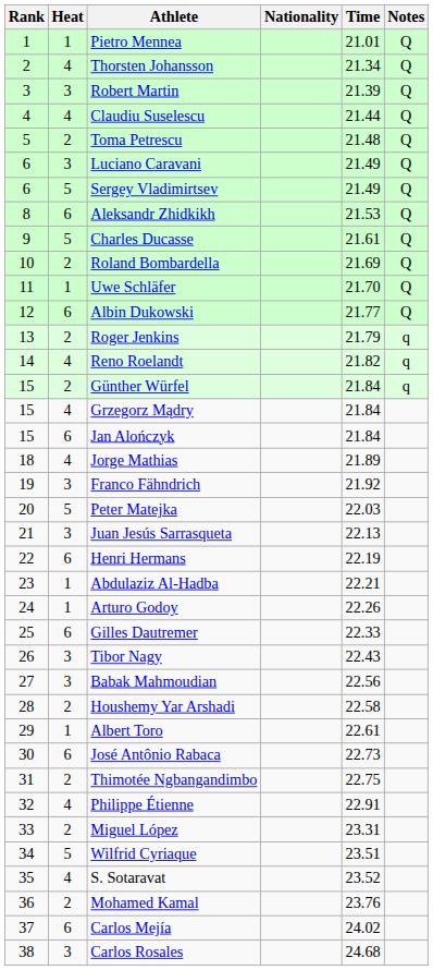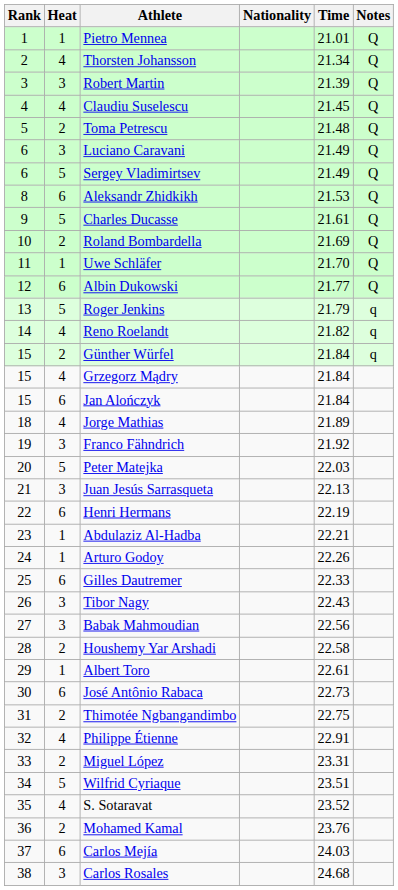 <table class="wikitable sortable" style="text-align:center">
 <tr>
 <th>Rank</th>
 <th>Heat</th>
 <th>Athlete</th>
 <th>Nationality</th>
 <th>Time</th>
 <th>Notes</th>
 </tr>
 <tr bgcolor=ccffcc>
 <td>1</td>
 <td>1</td>
 <td align=left><a href='#'>Pietro Mennea</a></td>
 <td align=left></td>
 <td>21.01</td>
 <td>Q</td>
 </tr>
 <tr bgcolor=ccffcc>
 <td>2</td>
 <td>4</td>
 <td align=left><a href='#'>Thorsten Johansson</a></td>
 <td align=left></td>
 <td>21.34</td>
 <td>Q</td>
 </tr>
 <tr bgcolor=ccffcc>
 <td>3</td>
 <td>3</td>
 <td align=left><a href='#'>Robert Martin</a></td>
 <td align=left></td>
 <td>21.39</td>
 <td>Q</td>
 </tr>
 <tr bgcolor=ccffcc>
 <td>4</td>
 <td>4</td>
 <td align=left><a href='#'>Claudiu Suselescu</a></td>
 <td align=left></td>
-<td>21.44</td>
+<td>21.45</td>
 <td>Q</td>
 </tr>
 <tr bgcolor=ccffcc>
 <td>5</td>
 <td>2</td>
 <td align=left><a href='#'>Toma Petrescu</a></td>
 <td align=left></td>
 <td>21.48</td>
 <td>Q</td>
 </tr>
 <tr bgcolor=ccffcc>
 <td>6</td>
 <td>3</td>
 <td align=left><a href='#'>Luciano Caravani</a></td>
 <td align=left></td>
 <td>21.49</td>
 <td>Q</td>
 </tr>
 <tr bgcolor=ccffcc>
 <td>6</td>
 <td>5</td>
 <td align=left><a href='#'>Sergey Vladimirtsev</a></td>
 <td align=left></td>
 <td>21.49</td>
 <td>Q</td>
 </tr>
 <tr bgcolor=ccffcc>
 <td>8</td>
 <td>6</td>
 <td align=left><a href='#'>Aleksandr Zhidkikh</a></td>
 <td align=left></td>
 <td>21.53</td>
 <td>Q</td>
 </tr>
 <tr bgcolor=ccffcc>
 <td>9</td>
 <td>5</td>
 <td align=left><a href='#'>Charles Ducasse</a></td>
 <td align=left></td>
 <td>21.61</td>
 <td>Q</td>
 </tr>
 <tr bgcolor=ccffcc>
 <td>10</td>
 <td>2</td>
 <td align=left><a href='#'>Roland Bombardella</a></td>
 <td align=left></td>
 <td>21.69</td>
 <td>Q</td>
 </tr>
 <tr bgcolor=ccffcc>
 <td>11</td>
 <td>1</td>
 <td align=left><a href='#'>Uwe Schläfer</a></td>
 <td align=left></td>
 <td>21.70</td>
 <td>Q</td>
 </tr>
 <tr bgcolor=ccffcc>
 <td>12</td>
 <td>6</td>
 <td align=left><a href='#'>Albin Dukowski</a></td>
 <td align=left></td>
 <td>21.77</td>
 <td>Q</td>
 </tr>
 <tr bgcolor=ddffdd>
 <td>13</td>
-<td>2</td>
+<td>5</td>
 <td align=left><a href='#'>Roger Jenkins</a></td>
 <td align=left></td>
 <td>21.79</td>
 <td>q</td>
 </tr>
 <tr bgcolor=ddffdd>
 <td>14</td>
 <td>4</td>
 <td align=left><a href='#'>Reno Roelandt</a></td>
 <td align=left></td>
 <td>21.82</td>
 <td>q</td>
 </tr>
 <tr bgcolor=ddffdd>
 <td>15</td>
 <td>2</td>
 <td align=left><a href='#'>Günther Würfel</a></td>
 <td align=left></td>
 <td>21.84</td>
 <td>q</td>
 </tr>
 <tr>
 <td>15</td>
 <td>4</td>
 <td align=left><a href='#'>Grzegorz Mądry</a></td>
 <td align=left></td>
 <td>21.84</td>
 <td></td>
 </tr>
 <tr>
 <td>15</td>
 <td>6</td>
 <td align=left><a href='#'>Jan Alończyk</a></td>
 <td align=left></td>
 <td>21.84</td>
 <td></td>
 </tr>
 <tr>
 <td>18</td>
 <td>4</td>
 <td align=left><a href='#'>Jorge Mathias</a></td>
 <td align=left></td>
 <td>21.89</td>
 <td></td>
 </tr>
 <tr>
 <td>19</td>
 <td>3</td>
 <td align=left><a href='#'>Franco Fähndrich</a></td>
 <td align=left></td>
 <td>21.92</td>
 <td></td>
 </tr>
 <tr>
 <td>20</td>
 <td>5</td>
 <td align=left><a href='#'>Peter Matejka</a></td>
 <td align=left></td>
 <td>22.03</td>
 <td></td>
 </tr>
 <tr>
 <td>21</td>
 <td>3</td>
 <td align=left><a href='#'>Juan Jesús Sarrasqueta</a></td>
 <td align=left></td>
 <td>22.13</td>
 <td></td>
 </tr>
 <tr>
 <td>22</td>
 <td>6</td>
 <td align=left><a href='#'>Henri Hermans</a></td>
 <td align=left></td>
 <td>22.19</td>
 <td></td>
 </tr>
 <tr>
 <td>23</td>
 <td>1</td>
 <td align=left><a href='#'>Abdulaziz Al-Hadba</a></td>
 <td align=left></td>
 <td>22.21</td>
 <td></td>
 </tr>
 <tr>
 <td>24</td>
 <td>1</td>
 <td align=left><a href='#'>Arturo Godoy</a></td>
 <td align=left></td>
 <td>22.26</td>
 <td></td>
 </tr>
 <tr>
 <td>25</td>
 <td>6</td>
 <td align=left><a href='#'>Gilles Dautremer</a></td>
 <td align=left></td>
 <td>22.33</td>
 <td></td>
 </tr>
 <tr>
 <td>26</td>
 <td>3</td>
 <td align=left><a href='#'>Tibor Nagy</a></td>
 <td align=left></td>
 <td>22.43</td>
 <td></td>
 </tr>
 <tr>
 <td>27</td>
 <td>3</td>
 <td align=left><a href='#'>Babak Mahmoudian</a></td>
 <td align=left></td>
 <td>22.56</td>
 <td></td>
 </tr>
 <tr>
 <td>28</td>
 <td>2</td>
 <td align=left><a href='#'>Houshemy Yar Arshadi</a></td>
 <td align=left></td>
 <td>22.58</td>
 <td></td>
 </tr>
 <tr>
 <td>29</td>
 <td>1</td>
 <td align=left><a href='#'>Albert Toro</a></td>
 <td align=left></td>
 <td>22.61</td>
 <td></td>
 </tr>
 <tr>
 <td>30</td>
 <td>6</td>
 <td align=left><a href='#'>José Antônio Rabaca</a></td>
 <td align=left></td>
 <td>22.73</td>
 <td></td>
 </tr>
 <tr>
 <td>31</td>
 <td>2</td>
 <td align=left><a href='#'>Thimotée Ngbangandimbo</a></td>
 <td align=left></td>
 <td>22.75</td>
 <td></td>
 </tr>
 <tr>
 <td>32</td>
 <td>4</td>
 <td align=left><a href='#'>Philippe Étienne</a></td>
 <td align=left></td>
 <td>22.91</td>
 <td></td>
 </tr>
 <tr>
 <td>33</td>
 <td>2</td>
 <td align=left><a href='#'>Miguel López</a></td>
 <td align=left></td>
 <td>23.31</td>
 <td></td>
 </tr>
 <tr>
 <td>34</td>
 <td>5</td>
 <td align=left><a href='#'>Wilfrid Cyriaque</a></td>
 <td align=left></td>
 <td>23.51</td>
 <td></td>
 </tr>
 <tr>
 <td>35</td>
 <td>4</td>
 <td align=left>S. Sotaravat</td>
 <td align=left></td>
 <td>23.52</td>
 <td></td>
 </tr>
 <tr>
 <td>36</td>
 <td>2</td>
 <td align=left><a href='#'>Mohamed Kamal</a></td>
 <td align=left></td>
 <td>23.76</td>
 <td></td>
 </tr>
 <tr>
 <td>37</td>
 <td>6</td>
 <td align=left><a href='#'>Carlos Mejía</a></td>
 <td align=left></td>
-<td>24.02</td>
+<td>24.03</td>
 <td></td>
 </tr>
 <tr>
 <td>38</td>
 <td>3</td>
 <td align=left><a href='#'>Carlos Rosales</a></td>
 <td align=left></td>
 <td>24.68</td>
 <td></td>
 </tr>
 </table>
